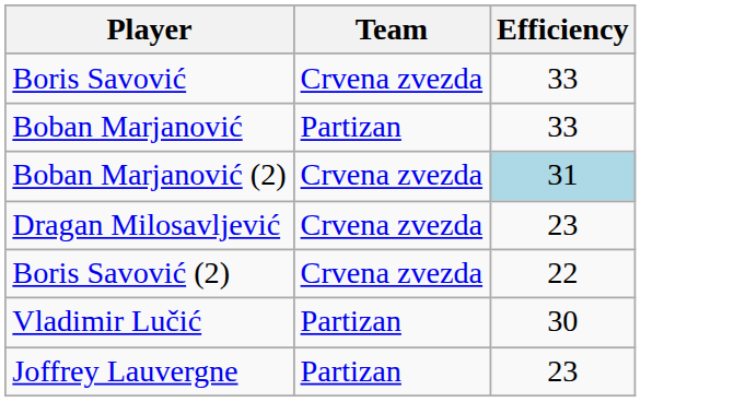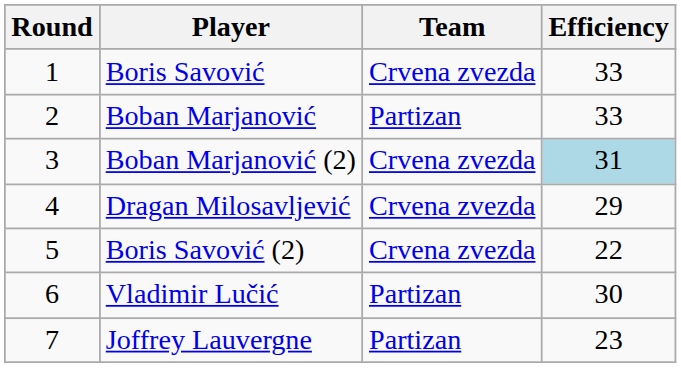 <table class="wikitable sortable" style="text-align: center;">
 <tr>
+<th align="center">Round</th>
 <th align="center">Player</th>
 <th align="center">Team</th>
 <th align="center">Efficiency</th>
 </tr>
 <tr>
+<td>1</td>
 <td align="left"> <a href='#'>Boris Savović</a></td>
 <td align="left"><a href='#'>Crvena zvezda</a></td>
 <td>33</td>
 </tr>
 <tr>
+<td>2</td>
 <td align="left"> <a href='#'>Boban Marjanović</a></td>
 <td align="left"><a href='#'>Partizan</a></td>
 <td>33</td>
 </tr>
 <tr>
+<td>3</td>
 <td align="left"> <a href='#'>Boban Marjanović</a> (2)</td>
 <td align="left"><a href='#'>Crvena zvezda</a></td>
 <td style="background: lightblue;">31</td>
 </tr>
 <tr>
+<td>4</td>
 <td align="left"> <a href='#'>Dragan Milosavljević</a></td>
 <td align="left"><a href='#'>Crvena zvezda</a></td>
-<td>23</td>
+<td>29</td>
 </tr>
 <tr>
+<td>5</td>
 <td align="left"> <a href='#'>Boris Savović</a> (2)</td>
 <td align="left"><a href='#'>Crvena zvezda</a></td>
 <td>22</td>
 </tr>
 <tr>
+<td>6</td>
 <td align="left"> <a href='#'>Vladimir Lučić</a></td>
 <td align="left"><a href='#'>Partizan</a></td>
 <td>30</td>
 </tr>
 <tr>
+<td>7</td>
 <td align="left"> <a href='#'>Joffrey Lauvergne</a></td>
 <td align="left"><a href='#'>Partizan</a></td>
 <td>23</td>
 </tr>
 </table>
